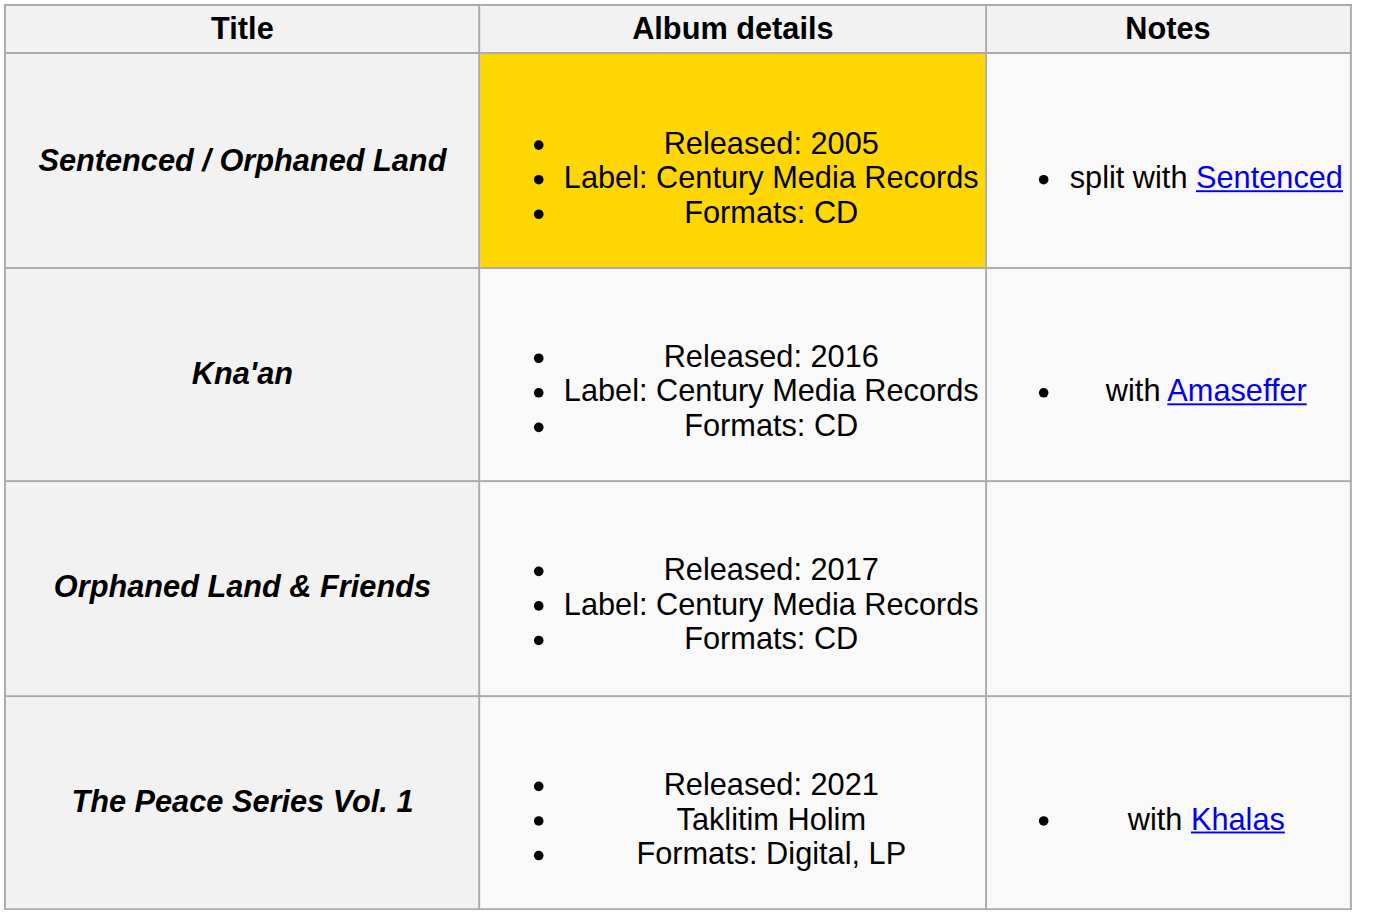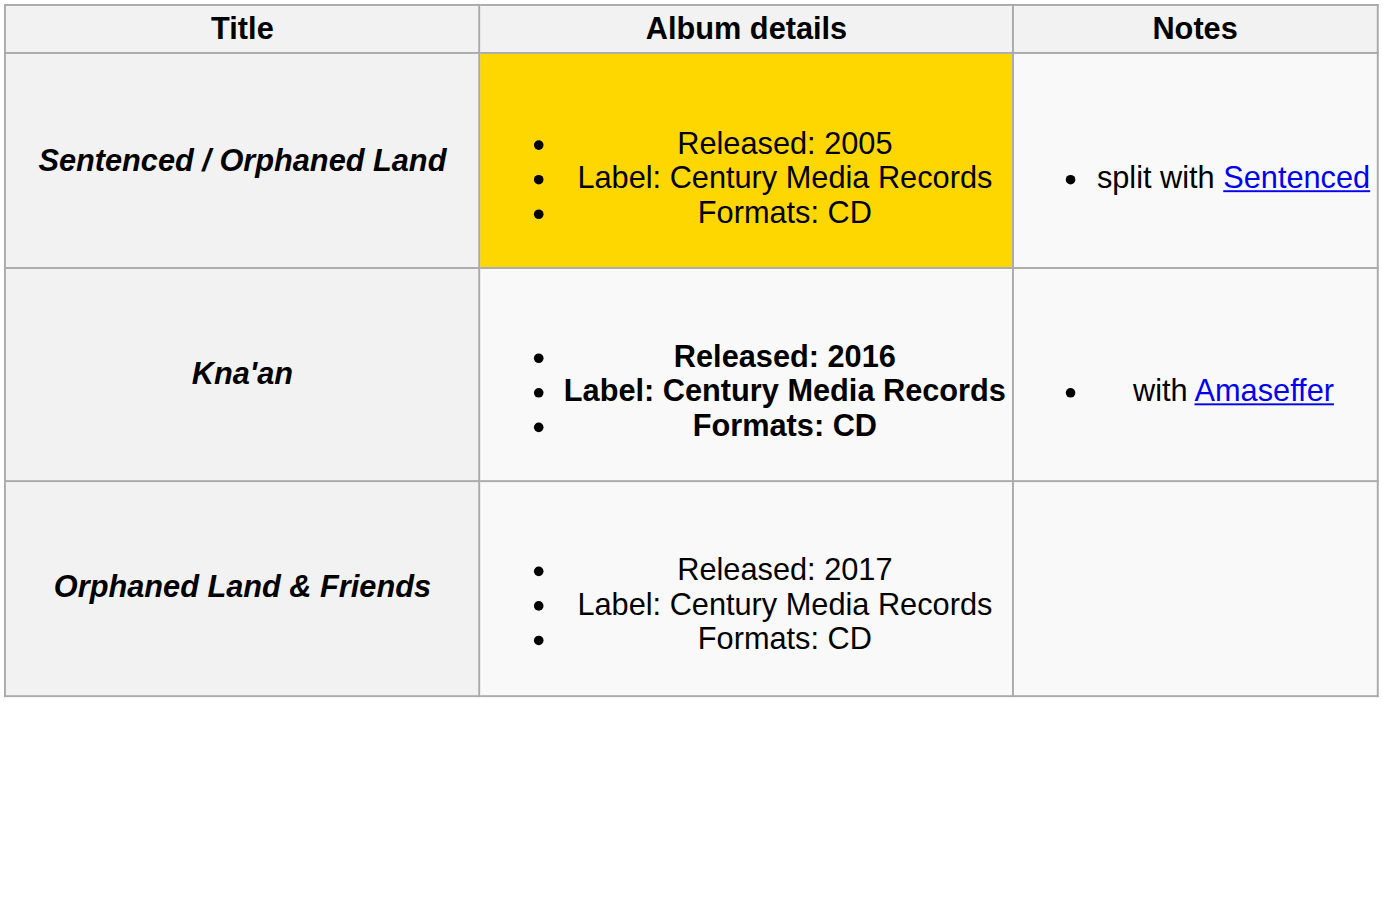 <table class="wikitable plainrowheaders" style="text-align:center;">
 <tr>
 <th scope="col" style="width:15em;">Title</th>
 <th scope="col">Album details</th>
 <th scope="col">Notes</th>
 </tr>
 <tr>
 <th scope="row"><em>Sentenced / Orphaned Land</em></th>
 <td style="background: gold;"><br><ul><li>Released: 2005</li><li>Label: Century Media Records</li><li>Formats: CD</li></ul></td>
 <td><br><ul><li>split with <a href='#'>Sentenced</a></li></ul></td>
 </tr>
 <tr>
 <th scope="row"><em>Kna'an</em></th>
-<td><br><ul><li>Released: 2016</li><li>Label: Century Media Records</li><li>Formats: CD</li></ul></td>
+<td><strong><br><ul><li>Released: 2016</li><li>Label: Century Media Records</li><li>Formats: CD</li></ul></strong></td>
 <td><br><ul><li>with <a href='#'>Amaseffer</a></li></ul></td>
 </tr>
 <tr>
 <th scope="row"><em>Orphaned Land & Friends</em></th>
 <td><br><ul><li>Released: 2017</li><li>Label: Century Media Records</li><li>Formats: CD</li></ul></td>
 <td></td>
 </tr>
-<tr>
-<th scope="row"><em>The Peace Series Vol. 1</em></th>
-<td><br><ul><li>Released: 2021</li><li>Taklitim Holim</li><li>Formats: Digital, LP</li></ul></td>
-<td><br><ul><li>with <a href='#'>Khalas</a></li></ul></td>
-</tr>
 </table>
